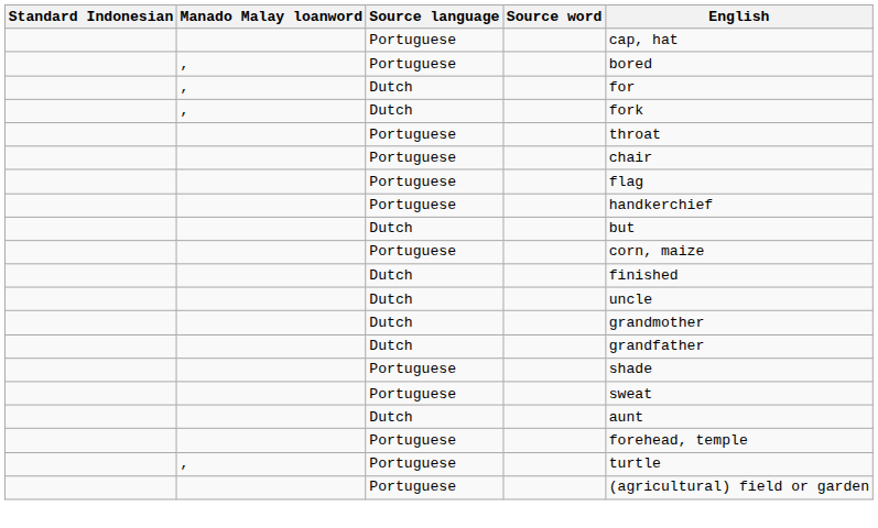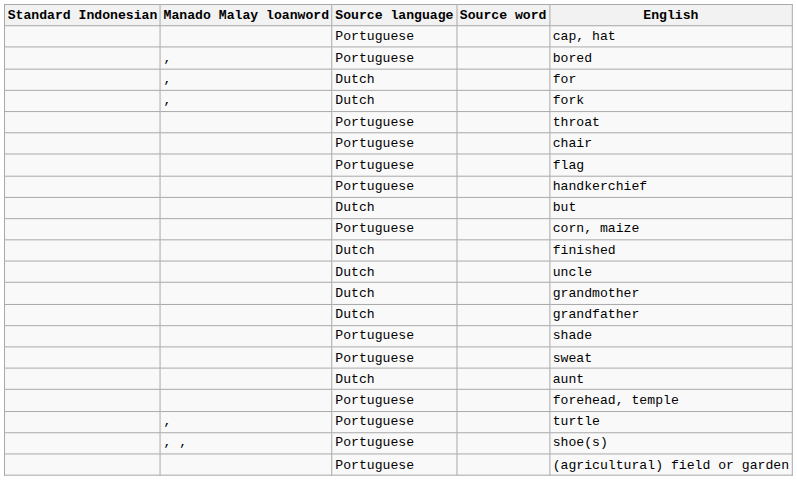 <table class="wikitable">
 <tr>
 <th>Standard Indonesian</th>
 <th>Manado Malay loanword</th>
 <th>Source language</th>
 <th>Source word</th>
 <th>English</th>
 </tr>
 <tr>
 <td></td>
 <td></td>
 <td>Portuguese</td>
 <td></td>
 <td>cap, hat</td>
 </tr>
 <tr>
 <td></td>
 <td>, </td>
 <td>Portuguese</td>
 <td></td>
 <td>bored</td>
 </tr>
 <tr>
 <td></td>
 <td>, </td>
 <td>Dutch</td>
 <td></td>
 <td>for</td>
 </tr>
 <tr>
 <td></td>
 <td>, </td>
 <td>Dutch</td>
 <td></td>
 <td>fork</td>
 </tr>
 <tr>
 <td></td>
 <td></td>
 <td>Portuguese</td>
 <td></td>
 <td>throat</td>
 </tr>
 <tr>
 <td></td>
 <td></td>
 <td>Portuguese</td>
 <td></td>
 <td>chair</td>
 </tr>
 <tr>
 <td></td>
 <td></td>
 <td>Portuguese</td>
 <td></td>
 <td>flag</td>
 </tr>
 <tr>
 <td></td>
 <td></td>
 <td>Portuguese</td>
 <td></td>
 <td>handkerchief</td>
 </tr>
 <tr>
 <td></td>
 <td></td>
 <td>Dutch</td>
 <td></td>
 <td>but</td>
 </tr>
 <tr>
 <td></td>
 <td></td>
 <td>Portuguese</td>
 <td></td>
 <td>corn, maize</td>
 </tr>
 <tr>
 <td></td>
 <td></td>
 <td>Dutch</td>
 <td></td>
 <td>finished</td>
 </tr>
 <tr>
 <td></td>
 <td></td>
 <td>Dutch</td>
 <td></td>
 <td>uncle</td>
 </tr>
 <tr>
 <td></td>
 <td></td>
 <td>Dutch</td>
 <td></td>
 <td>grandmother</td>
 </tr>
 <tr>
 <td></td>
 <td></td>
 <td>Dutch</td>
 <td></td>
 <td>grandfather</td>
 </tr>
 <tr>
 <td></td>
 <td></td>
 <td>Portuguese</td>
 <td></td>
 <td>shade</td>
 </tr>
 <tr>
 <td></td>
 <td></td>
 <td>Portuguese</td>
 <td></td>
 <td>sweat</td>
 </tr>
 <tr>
 <td></td>
 <td></td>
 <td>Dutch</td>
 <td></td>
 <td>aunt</td>
 </tr>
 <tr>
 <td></td>
 <td></td>
 <td>Portuguese</td>
 <td></td>
 <td>forehead, temple</td>
 </tr>
 <tr>
 <td></td>
 <td>, </td>
 <td>Portuguese</td>
 <td></td>
 <td>turtle</td>
 </tr>
 <tr>
 <td></td>
+<td>, , </td>
+<td>Portuguese</td>
+<td></td>
+<td>shoe(s)</td>
+</tr>
+<tr>
+<td></td>
 <td></td>
 <td>Portuguese</td>
 <td></td>
 <td>(agricultural) field or garden</td>
 </tr>
 </table>
